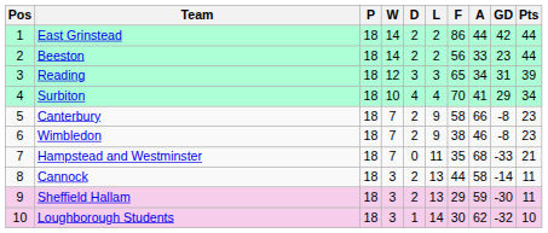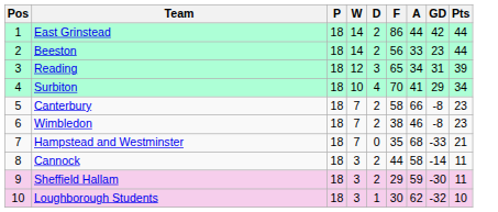 <table class="wikitable" style="font-size: 100%; text-align:center;">
 <tr>
 <th width=20>Pos</th>
 <th width=400>Team</th>
 <th width=20>P</th>
 <th width=20>W</th>
 <th width=20>D</th>
-<th width=20>L</th>
 <th width=20>F</th>
 <th width=20>A</th>
 <th width=20>GD</th>
 <th width=20>Pts</th>
 </tr>
 <tr style="background: #ADFFD6;">
 <td>1</td>
 <td align="left"><a href='#'>East Grinstead</a></td>
 <td>18</td>
 <td>14</td>
-<td>2</td>
 <td>2</td>
 <td>86</td>
 <td>44</td>
 <td>42</td>
 <td>44</td>
 </tr>
 <tr style="background: #ADFFD6;">
 <td>2</td>
 <td align="left"><a href='#'>Beeston</a></td>
 <td>18</td>
 <td>14</td>
 <td>2</td>
-<td>2</td>
 <td>56</td>
 <td>33</td>
 <td>23</td>
 <td>44</td>
 </tr>
 <tr style="background: #ADFFD6;">
 <td>3</td>
 <td align="left"><a href='#'>Reading</a></td>
 <td>18</td>
 <td>12</td>
-<td>3</td>
 <td>3</td>
 <td>65</td>
 <td>34</td>
 <td>31</td>
 <td>39</td>
 </tr>
 <tr style="background: #ADFFD6;">
 <td>4</td>
 <td align="left"><a href='#'>Surbiton</a></td>
 <td>18</td>
 <td>10</td>
 <td>4</td>
-<td>4</td>
 <td>70</td>
 <td>41</td>
 <td>29</td>
 <td>34</td>
 </tr>
 <tr>
 <td>5</td>
 <td align="left"><a href='#'>Canterbury</a></td>
 <td>18</td>
 <td>7</td>
 <td>2</td>
-<td>9</td>
 <td>58</td>
 <td>66</td>
 <td>-8</td>
 <td>23</td>
 </tr>
 <tr>
 <td>6</td>
 <td align="left"><a href='#'>Wimbledon</a></td>
 <td>18</td>
 <td>7</td>
 <td>2</td>
-<td>9</td>
 <td>38</td>
 <td>46</td>
 <td>-8</td>
 <td>23</td>
 </tr>
 <tr>
 <td>7</td>
 <td align="left"><a href='#'>Hampstead and Westminster</a></td>
 <td>18</td>
 <td>7</td>
 <td>0</td>
-<td>11</td>
 <td>35</td>
 <td>68</td>
 <td>-33</td>
 <td>21</td>
 </tr>
 <tr>
 <td>8</td>
 <td align="left"><a href='#'>Cannock</a></td>
 <td>18</td>
 <td>3</td>
 <td>2</td>
-<td>13</td>
 <td>44</td>
 <td>58</td>
 <td>-14</td>
 <td>11</td>
 </tr>
 <tr style="background: #F6CEEC;">
 <td>9</td>
 <td align="left"><a href='#'>Sheffield Hallam</a></td>
 <td>18</td>
 <td>3</td>
 <td>2</td>
-<td>13</td>
 <td>29</td>
 <td>59</td>
 <td>-30</td>
 <td>11</td>
 </tr>
 <tr style="background: #F6CEEC;">
 <td>10</td>
 <td align="left"><a href='#'>Loughborough Students</a></td>
 <td>18</td>
 <td>3</td>
 <td>1</td>
-<td>14</td>
 <td>30</td>
 <td>62</td>
 <td>-32</td>
 <td>10</td>
 </tr>
 </table>
